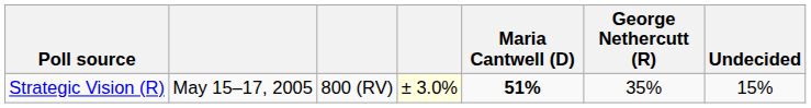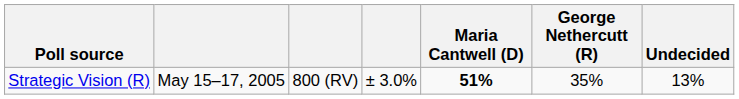 <table class="wikitable" style="text-align:center">
 <tr valign= bottom>
 <th>Poll source</th>
 <th></th>
 <th></th>
 <th></th>
 <th style="width:100px;">Maria<br>Cantwell (D)</th>
 <th style="width:100px;">George<br>Nethercutt (R)</th>
 <th>Undecided</th>
 </tr>
 <tr>
 <td align=left><a href='#'>Strategic Vision (R)</a></td>
 <td>May 15–17, 2005</td>
 <td>800 (RV)</td>
-<td style="background: lightyellow;">± 3.0%</td>
+<td>± 3.0%</td>
 <td><strong>51%</strong></td>
 <td>35%</td>
-<td>15%</td>
+<td>13%</td>
 </tr>
 </table>
